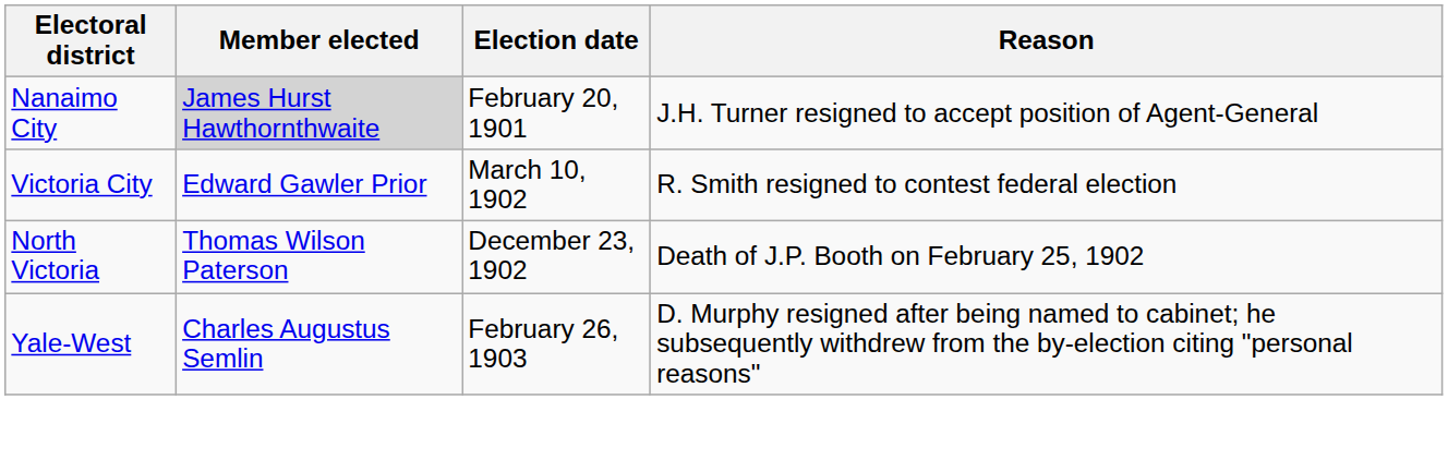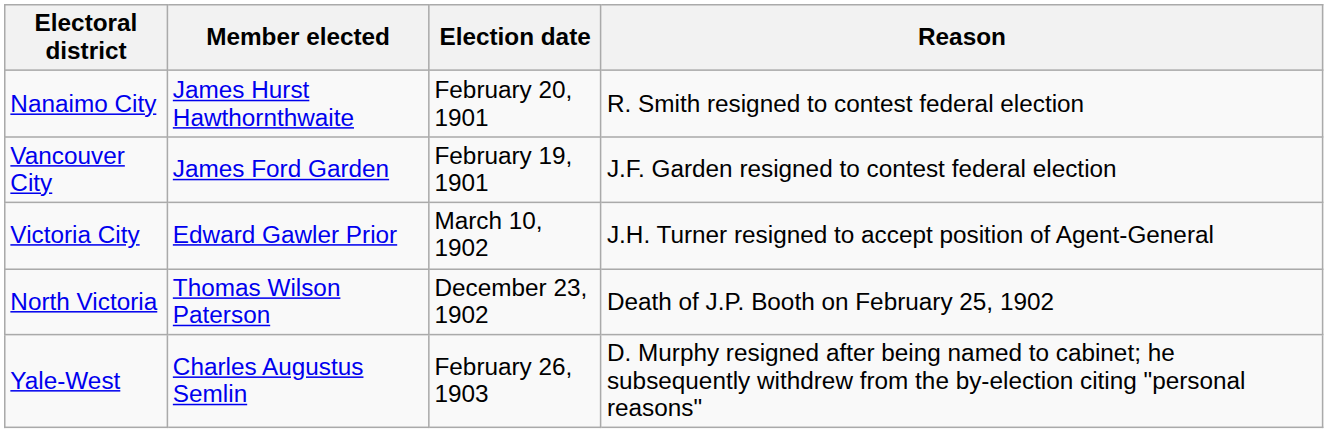 <table class="wikitable sortable">
 <tr>
 <th>Electoral district</th>
 <th>Member elected</th>
 <th>Election date</th>
 <th>Reason</th>
 </tr>
 <tr>
 <td><a href='#'>Nanaimo City</a></td>
-<td style="background: lightgrey;"><a href='#'>James Hurst Hawthornthwaite</a></td>
+<td><a href='#'>James Hurst Hawthornthwaite</a></td>
 <td>February 20, 1901</td>
-<td>J.H. Turner resigned to accept position of Agent-General</td>
+<td>R. Smith resigned to contest federal election</td>
+</tr>
+<tr>
+<td><a href='#'>Vancouver City</a></td>
+<td><a href='#'>James Ford Garden</a></td>
+<td>February 19, 1901</td>
+<td>J.F. Garden resigned to contest federal election</td>
 </tr>
 <tr>
 <td><a href='#'>Victoria City</a></td>
 <td><a href='#'>Edward Gawler Prior</a></td>
 <td>March 10, 1902</td>
-<td>R. Smith resigned to contest federal election</td>
+<td>J.H. Turner resigned to accept position of Agent-General</td>
 </tr>
 <tr>
 <td><a href='#'>North Victoria</a></td>
 <td><a href='#'>Thomas Wilson Paterson</a></td>
 <td>December 23, 1902</td>
 <td>Death of J.P. Booth on February 25, 1902</td>
 </tr>
 <tr>
 <td><a href='#'>Yale-West</a></td>
 <td><a href='#'>Charles Augustus Semlin</a></td>
 <td>February 26, 1903</td>
 <td>D. Murphy resigned after being named to cabinet; he subsequently withdrew from the by-election citing "personal reasons"</td>
 </tr>
 </table>
